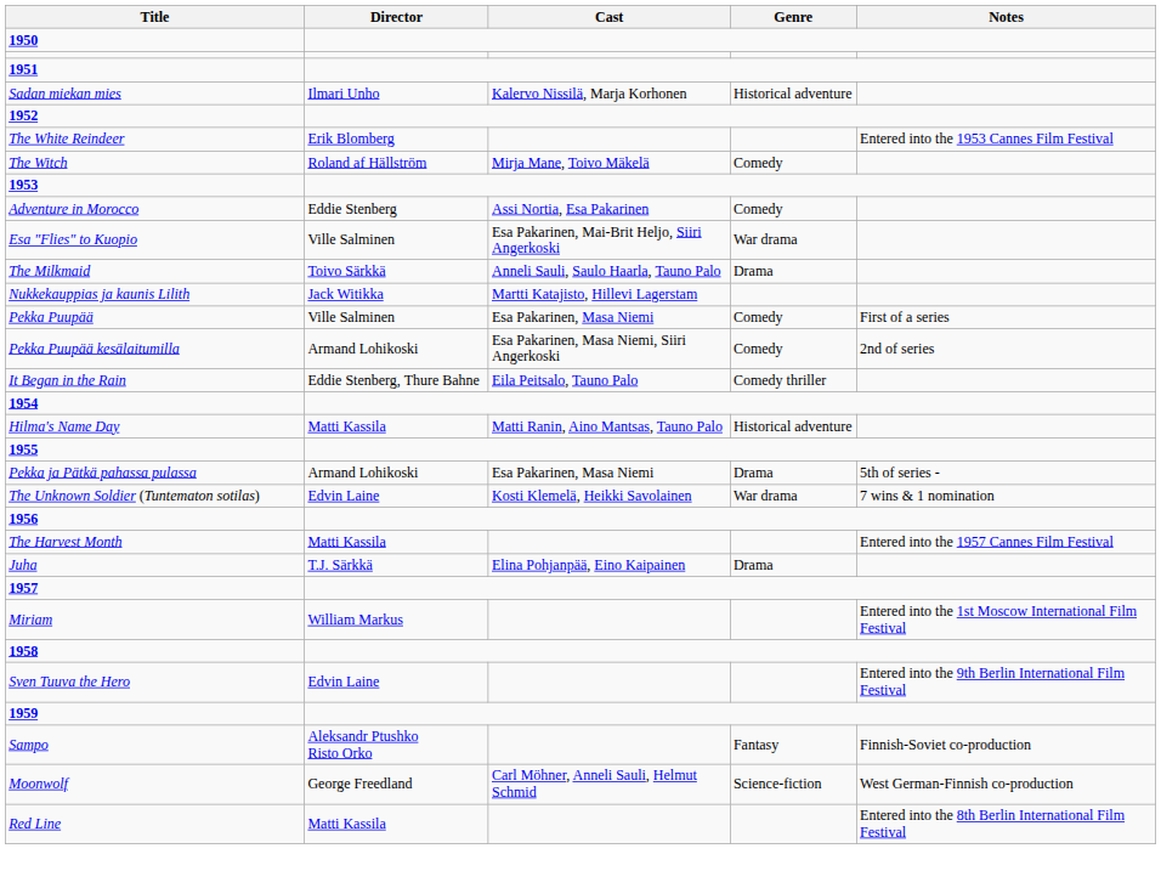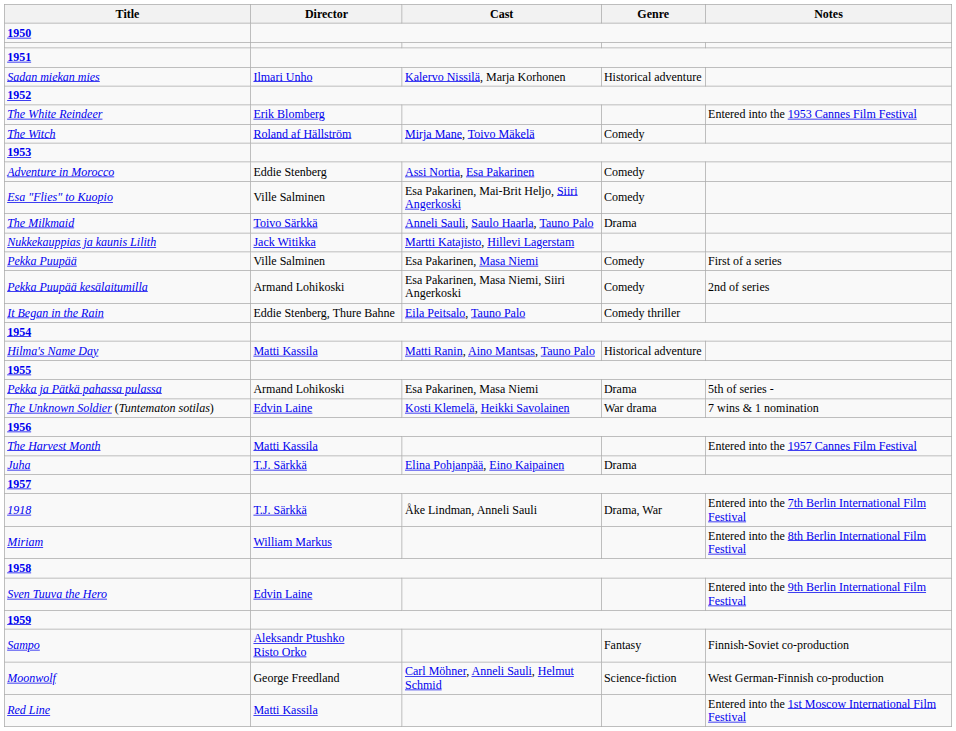 <table class="wikitable" width= "100%">
 <tr>
 <th width=26%>Title</th>
 <th width=16%>Director</th>
 <th width=21%>Cast</th>
 <th width=11%>Genre</th>
 <th width=26%>Notes</th>
 </tr>
 <tr>
 <td><strong><a href='#'>1950</a></strong></td>
 </tr>
 <tr>
 <td></td>
 <td></td>
 <td></td>
 <td></td>
 <td></td>
 </tr>
 <tr>
 <td><strong><a href='#'>1951</a></strong></td>
 </tr>
 <tr>
 <td><em><a href='#'>Sadan miekan mies</a></em></td>
 <td><a href='#'>Ilmari Unho</a></td>
 <td><a href='#'>Kalervo Nissilä</a>, Marja Korhonen</td>
 <td>Historical adventure</td>
 <td></td>
 </tr>
 <tr>
 <td><strong><a href='#'>1952</a></strong></td>
 </tr>
 <tr>
 <td><em><a href='#'>The White Reindeer</a></em></td>
 <td><a href='#'>Erik Blomberg</a></td>
 <td></td>
 <td></td>
 <td>Entered into the <a href='#'>1953 Cannes Film Festival</a></td>
 </tr>
 <tr>
 <td><em><a href='#'>The Witch</a></em></td>
 <td><a href='#'>Roland af Hällström</a></td>
 <td><a href='#'>Mirja Mane</a>, <a href='#'>Toivo Mäkelä</a></td>
 <td>Comedy</td>
 <td></td>
 </tr>
 <tr>
 <td><strong><a href='#'>1953</a></strong></td>
 </tr>
 <tr>
 <td><em><a href='#'>Adventure in Morocco</a></em></td>
 <td>Eddie Stenberg</td>
 <td><a href='#'>Assi Nortia</a>, <a href='#'>Esa Pakarinen</a></td>
 <td>Comedy</td>
 <td></td>
 </tr>
 <tr>
 <td><em><a href='#'>Esa "Flies" to Kuopio</a></em></td>
 <td>Ville Salminen</td>
 <td>Esa Pakarinen, Mai-Brit Heljo, <a href='#'>Siiri Angerkoski</a></td>
-<td>War drama</td>
+<td>Comedy</td>
 <td></td>
 </tr>
 <tr>
 <td><em><a href='#'>The Milkmaid</a></em></td>
 <td><a href='#'>Toivo Särkkä</a></td>
 <td><a href='#'>Anneli Sauli</a>, <a href='#'>Saulo Haarla</a>, <a href='#'>Tauno Palo</a></td>
 <td>Drama</td>
 <td></td>
 </tr>
 <tr>
 <td><em><a href='#'>Nukkekauppias ja kaunis Lilith</a></em></td>
 <td><a href='#'>Jack Witikka</a></td>
 <td><a href='#'>Martti Katajisto</a>, <a href='#'>Hillevi Lagerstam</a></td>
 <td></td>
 <td></td>
 </tr>
 <tr>
 <td><em><a href='#'>Pekka Puupää</a></em></td>
 <td>Ville Salminen</td>
 <td>Esa Pakarinen, <a href='#'>Masa Niemi</a></td>
 <td>Comedy</td>
 <td>First of a series </td>
 </tr>
 <tr>
 <td><em><a href='#'>Pekka Puupää kesälaitumilla</a></em></td>
 <td>Armand Lohikoski</td>
 <td>Esa Pakarinen, Masa Niemi, Siiri Angerkoski</td>
 <td>Comedy</td>
 <td>2nd of series </td>
 </tr>
 <tr>
 <td><em><a href='#'>It Began in the Rain</a></em></td>
 <td>Eddie Stenberg, Thure Bahne</td>
 <td><a href='#'>Eila Peitsalo</a>, <a href='#'>Tauno Palo</a></td>
 <td>Comedy thriller</td>
 <td></td>
 </tr>
 <tr>
 <td><strong><a href='#'>1954</a></strong></td>
 </tr>
 <tr>
 <td><em><a href='#'>Hilma's Name Day</a></em></td>
 <td><a href='#'>Matti Kassila</a></td>
 <td><a href='#'>Matti Ranin</a>, <a href='#'>Aino Mantsas</a>, <a href='#'>Tauno Palo</a></td>
 <td>Historical adventure</td>
 <td></td>
 </tr>
 <tr>
 <td><strong><a href='#'>1955</a></strong></td>
 </tr>
 <tr>
 <td><em><a href='#'>Pekka ja Pätkä pahassa pulassa</a></em></td>
 <td>Armand Lohikoski</td>
 <td>Esa Pakarinen, Masa Niemi</td>
 <td>Drama</td>
 <td>5th of series - </td>
 </tr>
 <tr>
 <td><em><a href='#'>The Unknown Soldier</a></em> (<em>Tuntematon sotilas</em>)</td>
 <td><a href='#'>Edvin Laine</a></td>
 <td><a href='#'>Kosti Klemelä</a>, <a href='#'>Heikki Savolainen</a></td>
 <td>War drama</td>
 <td>7 wins & 1 nomination</td>
 </tr>
 <tr>
 <td><strong><a href='#'>1956</a></strong></td>
 </tr>
 <tr>
 <td><em><a href='#'>The Harvest Month</a></em></td>
 <td><a href='#'>Matti Kassila</a></td>
 <td></td>
 <td></td>
 <td>Entered into the <a href='#'>1957 Cannes Film Festival</a></td>
 </tr>
 <tr>
 <td><em><a href='#'>Juha</a></em></td>
 <td><a href='#'>T.J. Särkkä</a></td>
 <td><a href='#'>Elina Pohjanpää</a>, <a href='#'>Eino Kaipainen</a></td>
 <td>Drama</td>
 <td></td>
 </tr>
 <tr>
 <td><strong><a href='#'>1957</a></strong></td>
 </tr>
 <tr>
+<td><em><a href='#'>1918</a></em></td>
+<td><a href='#'>T.J. Särkkä</a></td>
+<td>Åke Lindman, Anneli Sauli</td>
+<td>Drama, War</td>
+<td>Entered into the <a href='#'>7th Berlin International Film Festival</a></td>
+</tr>
+<tr>
 <td><em><a href='#'>Miriam</a></em></td>
 <td><a href='#'>William Markus</a></td>
 <td></td>
 <td></td>
-<td>Entered into the <a href='#'>1st Moscow International Film Festival</a></td>
+<td>Entered into the <a href='#'>8th Berlin International Film Festival</a></td>
 </tr>
 <tr>
 <td><strong><a href='#'>1958</a></strong></td>
 </tr>
 <tr>
 <td><em><a href='#'>Sven Tuuva the Hero</a></em></td>
 <td><a href='#'>Edvin Laine</a></td>
 <td></td>
 <td></td>
 <td>Entered into the <a href='#'>9th Berlin International Film Festival</a></td>
 </tr>
 <tr>
 <td><strong><a href='#'>1959</a></strong></td>
 </tr>
 <tr>
 <td><em><a href='#'>Sampo</a></em></td>
 <td><a href='#'>Aleksandr Ptushko</a><br><a href='#'>Risto Orko</a></td>
 <td></td>
 <td>Fantasy</td>
 <td>Finnish-Soviet co-production</td>
 </tr>
 <tr>
 <td><em><a href='#'>Moonwolf</a></em></td>
 <td>George Freedland</td>
 <td><a href='#'>Carl Möhner</a>, <a href='#'>Anneli Sauli</a>, <a href='#'>Helmut Schmid</a></td>
 <td>Science-fiction</td>
 <td>West German-Finnish co-production</td>
 </tr>
 <tr>
 <td><em><a href='#'>Red Line</a></em></td>
 <td><a href='#'>Matti Kassila</a></td>
 <td></td>
 <td></td>
-<td>Entered into the <a href='#'>8th Berlin International Film Festival</a></td>
+<td>Entered into the <a href='#'>1st Moscow International Film Festival</a></td>
 </tr>
 </table>
